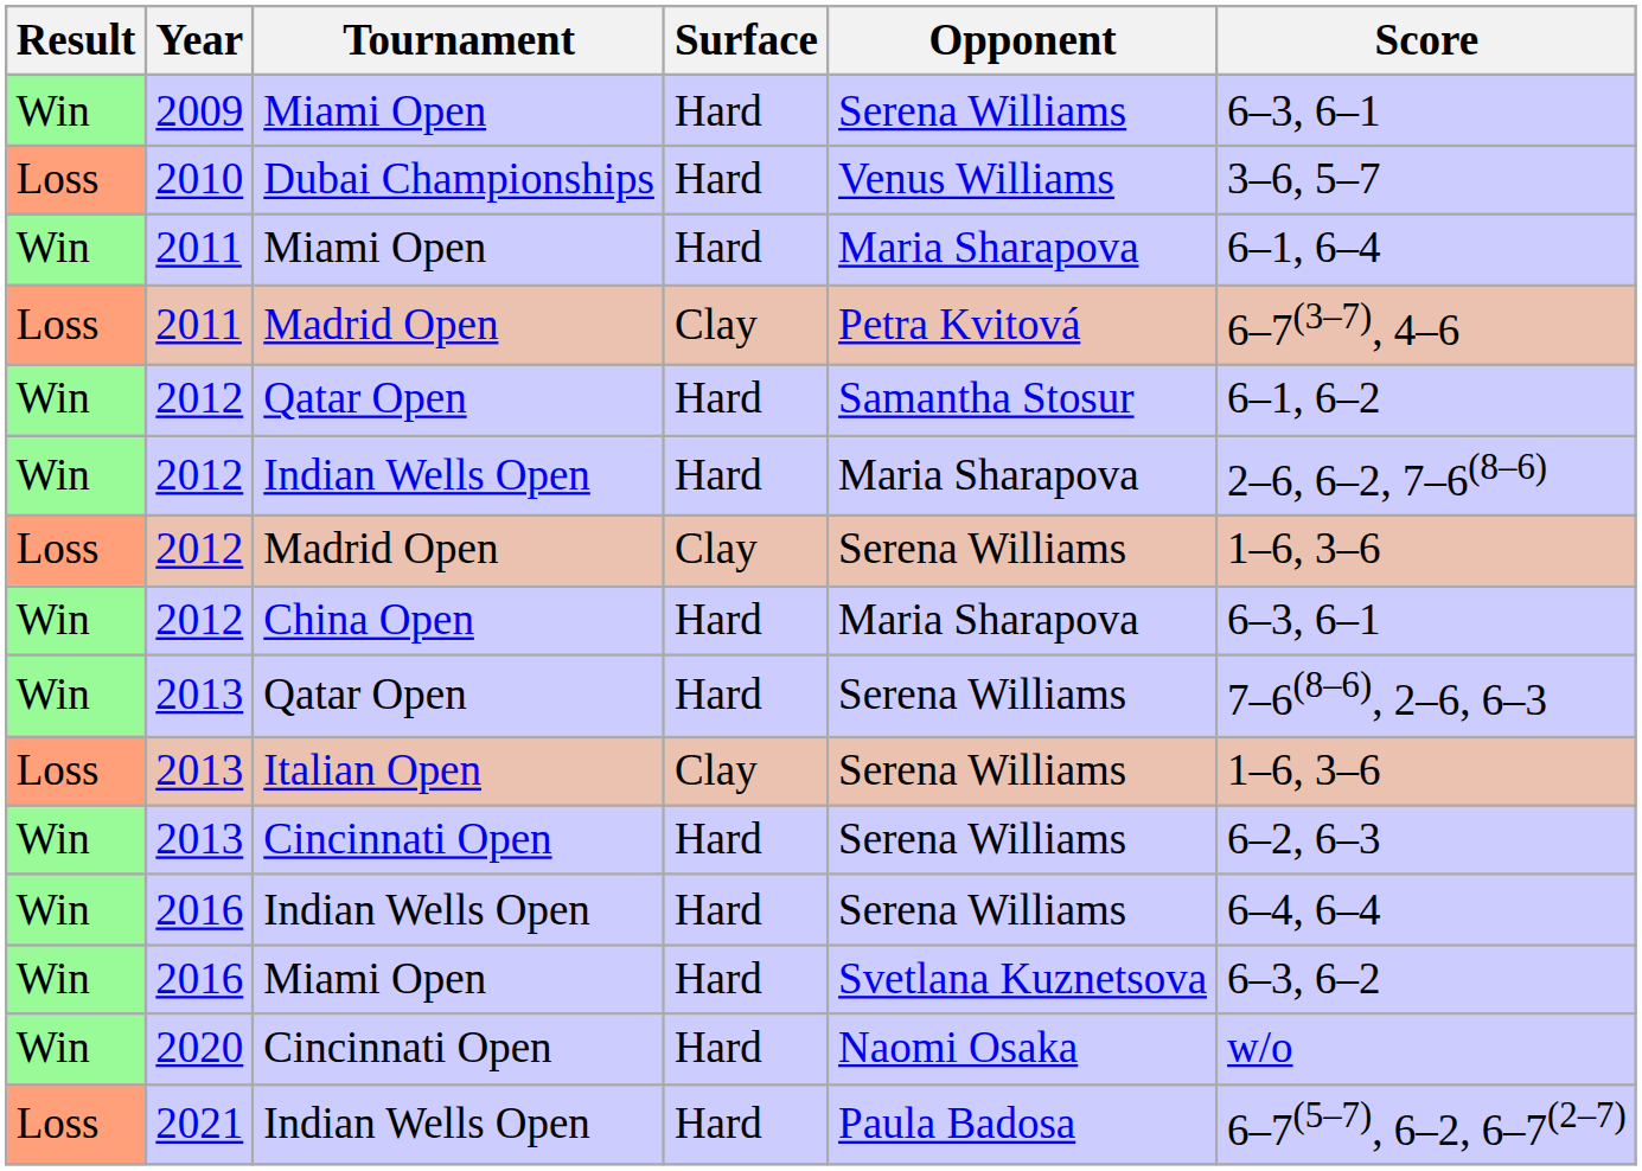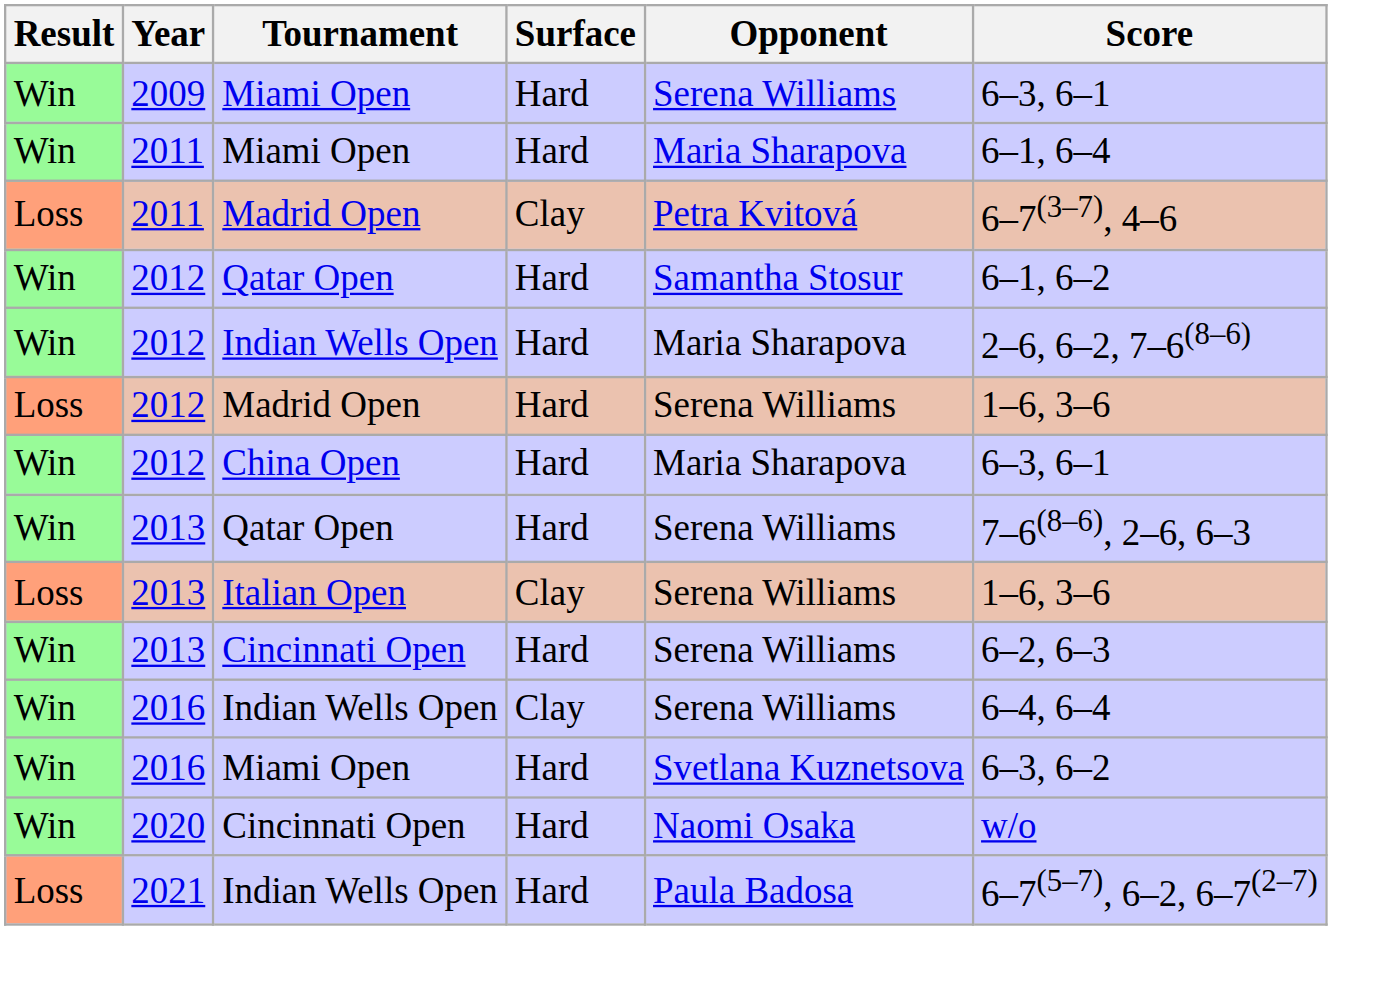 <table class="sortable wikitable">
 <tr>
 <th>Result</th>
 <th>Year</th>
 <th>Tournament</th>
 <th>Surface</th>
 <th>Opponent</th>
 <th class=unsortable>Score</th>
 </tr>
 <tr bgcolor=CCCCFF>
 <td bgcolor=98FB98>Win</td>
 <td><a href='#'>2009</a></td>
 <td><a href='#'>Miami Open</a></td>
 <td>Hard</td>
 <td> <a href='#'>Serena Williams</a></td>
 <td>6–3, 6–1</td>
-</tr>
-<tr bgcolor=CCCCFF>
-<td bgcolor=ffa07a>Loss</td>
-<td><a href='#'>2010</a></td>
-<td><a href='#'>Dubai Championships</a></td>
-<td>Hard</td>
-<td> <a href='#'>Venus Williams</a></td>
-<td>3–6, 5–7</td>
 </tr>
 <tr bgcolor=CCCCFF>
 <td bgcolor=98FB98>Win</td>
 <td><a href='#'>2011</a></td>
 <td>Miami Open </td>
 <td>Hard</td>
 <td> <a href='#'>Maria Sharapova</a></td>
 <td>6–1, 6–4</td>
 </tr>
 <tr bgcolor=EBC2AF>
 <td bgcolor=ffa07a>Loss</td>
 <td><a href='#'>2011</a></td>
 <td><a href='#'>Madrid Open</a></td>
 <td>Clay</td>
 <td> <a href='#'>Petra Kvitová</a></td>
 <td>6–7<sup>(3–7)</sup>, 4–6</td>
 </tr>
 <tr bgcolor=CCCCFF>
 <td bgcolor=98FB98>Win</td>
 <td><a href='#'>2012</a></td>
 <td><a href='#'>Qatar Open</a></td>
 <td>Hard</td>
 <td> <a href='#'>Samantha Stosur</a></td>
 <td>6–1, 6–2</td>
 </tr>
 <tr bgcolor=CCCCFF>
 <td bgcolor=98FB98>Win</td>
 <td><a href='#'>2012</a></td>
 <td><a href='#'>Indian Wells Open</a></td>
 <td>Hard</td>
 <td> Maria Sharapova</td>
 <td>2–6, 6–2, 7–6<sup>(8–6)</sup></td>
 </tr>
 <tr bgcolor=EBC2AF>
 <td bgcolor=ffa07a>Loss</td>
 <td><a href='#'>2012</a></td>
 <td>Madrid Open</td>
-<td>Clay</td>
+<td>Hard</td>
 <td> Serena Williams</td>
 <td>1–6, 3–6</td>
 </tr>
 <tr bgcolor=CCCCFF>
 <td bgcolor=98FB98>Win</td>
 <td><a href='#'>2012</a></td>
 <td><a href='#'>China Open</a></td>
 <td>Hard</td>
 <td> Maria Sharapova</td>
 <td>6–3, 6–1</td>
 </tr>
 <tr bgcolor=CCCCFF>
 <td bgcolor=98FB98>Win</td>
 <td><a href='#'>2013</a></td>
 <td>Qatar Open </td>
 <td>Hard</td>
 <td> Serena Williams</td>
 <td>7–6<sup>(8–6)</sup>, 2–6, 6–3</td>
 </tr>
 <tr bgcolor=EBC2AF>
 <td bgcolor=ffa07a>Loss</td>
 <td><a href='#'>2013</a></td>
 <td><a href='#'>Italian Open</a></td>
 <td>Clay</td>
 <td> Serena Williams</td>
 <td>1–6, 3–6</td>
 </tr>
 <tr bgcolor=CCCCFF>
 <td bgcolor=98FB98>Win</td>
 <td><a href='#'>2013</a></td>
 <td><a href='#'>Cincinnati Open</a></td>
 <td>Hard</td>
 <td> Serena Williams</td>
 <td>6–2, 6–3</td>
 </tr>
 <tr bgcolor=CCCCFF>
 <td bgcolor=98FB98>Win</td>
 <td><a href='#'>2016</a></td>
 <td>Indian Wells Open </td>
-<td>Hard</td>
+<td>Clay</td>
 <td> Serena Williams</td>
 <td>6–4, 6–4</td>
 </tr>
 <tr bgcolor=CCCCFF>
 <td bgcolor=98FB98>Win</td>
 <td><a href='#'>2016</a></td>
 <td>Miami Open </td>
 <td>Hard</td>
 <td> <a href='#'>Svetlana Kuznetsova</a></td>
 <td>6–3, 6–2</td>
 </tr>
 <tr bgcolor=CCCCFF>
 <td bgcolor=98FB98>Win</td>
 <td><a href='#'>2020</a></td>
 <td>Cincinnati Open </td>
 <td>Hard</td>
 <td> <a href='#'>Naomi Osaka</a></td>
 <td><a href='#'>w/o</a></td>
 </tr>
 <tr bgcolor=CCCCFF>
 <td bgcolor=FFA07A>Loss</td>
 <td><a href='#'>2021</a></td>
 <td>Indian Wells Open</td>
 <td>Hard</td>
 <td> <a href='#'>Paula Badosa</a></td>
 <td>6–7<sup>(5–7)</sup>, 6–2, 6–7<sup>(2–7)</sup></td>
 </tr>
 </table>
